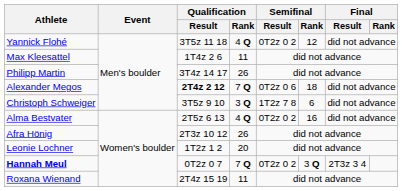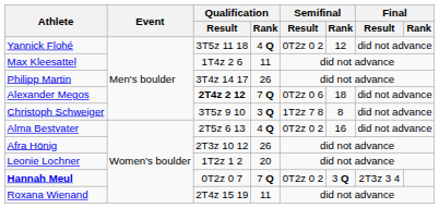 <table class=wikitable style=font-size:90% align=center>
 <tr>
 <th rowspan=2>Athlete</th>
 <th rowspan=2>Event</th>
 <th colspan=2>Qualification</th>
 <th colspan=2>Semifinal</th>
 <th colspan=2>Final</th>
 </tr>
 <tr style=font-size:95%>
 <th>Result</th>
 <th>Rank</th>
 <th>Result</th>
 <th>Rank</th>
 <th>Result</th>
 <th>Rank</th>
 </tr>
 <tr align=center>
 <td align=left><a href='#'>Yannick Flohé</a></td>
 <td rowspan=5 align=left>Men's boulder</td>
 <td>3T5z 11 18</td>
 <td>4 <strong>Q</strong></td>
 <td>0T2z 0 2</td>
 <td>12</td>
 <td colspan=2>did not advance</td>
 </tr>
 <tr align=center>
 <td align=left><a href='#'>Max Kleesattel</a></td>
 <td>1T4z 2 6</td>
 <td>11</td>
 <td colspan=4>did not advance</td>
 </tr>
 <tr align=center>
 <td align=left><a href='#'>Philipp Martin</a></td>
 <td>3T4z 14 17</td>
 <td>26</td>
 <td colspan=4>did not advance</td>
 </tr>
 <tr align=center>
 <td align=left><a href='#'>Alexander Megos</a></td>
 <td><strong>2T4z 2 12</strong></td>
 <td>7 <strong>Q</strong></td>
 <td>0T2z 0 6</td>
 <td>18</td>
 <td colspan=2>did not advance</td>
 </tr>
 <tr align=center>
 <td align=left><a href='#'>Christoph Schweiger</a></td>
 <td>3T5z 9 10</td>
 <td>3 <strong>Q</strong></td>
 <td>1T2z 7 8</td>
-<td>6</td>
+<td>8</td>
 <td colspan=2>did not advance</td>
 </tr>
 <tr align=center>
 <td align=left><a href='#'>Alma Bestvater</a></td>
 <td rowspan=5 align=left>Women's boulder</td>
 <td>2T5z 6 13</td>
 <td>4 <strong>Q</strong></td>
 <td>0T2z 0 2</td>
 <td>16</td>
 <td colspan=2>did not advance</td>
 </tr>
 <tr align=center>
 <td align=left><a href='#'>Afra Hönig</a></td>
 <td>2T3z 10 12</td>
 <td>26</td>
 <td colspan=4>did not advance</td>
 </tr>
 <tr align=center>
 <td align=left><a href='#'>Leonie Lochner</a></td>
 <td>1T2z 1 2</td>
 <td>20</td>
 <td colspan=4>did not advance</td>
 </tr>
 <tr align=center>
 <td align=left><strong><a href='#'>Hannah Meul</a></strong></td>
 <td>0T2z 0 7</td>
 <td>7 <strong>Q</strong></td>
 <td>0T2z 0 2</td>
 <td>3 <strong>Q</strong></td>
 <td>2T3z 3 4</td>
 <td></td>
 </tr>
 <tr align=center>
 <td align=left><a href='#'>Roxana Wienand</a></td>
 <td>2T4z 15 19</td>
 <td>11</td>
 <td colspan=4>did not advance</td>
 </tr>
 </table>
